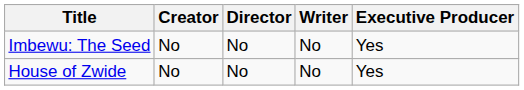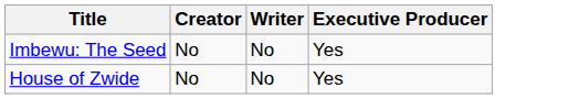 <table class="wikitable">
 <tr>
 <th>Title</th>
 <th>Creator</th>
-<th>Director</th>
 <th>Writer</th>
 <th>Executive Producer</th>
 </tr>
 <tr>
 <td><a href='#'>Imbewu: The Seed</a></td>
-<td>No</td>
 <td>No</td>
 <td>No</td>
 <td>Yes</td>
 </tr>
 <tr>
 <td><a href='#'>House of Zwide</a></td>
 <td>No</td>
 <td>No</td>
-<td>No</td>
 <td>Yes</td>
 </tr>
 </table>
